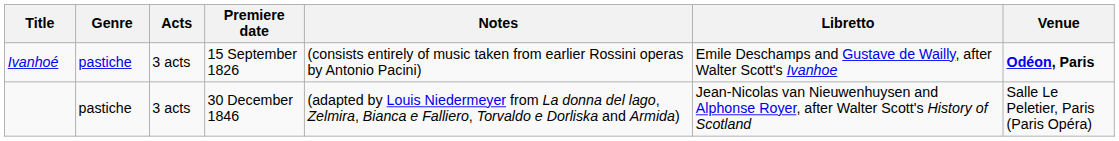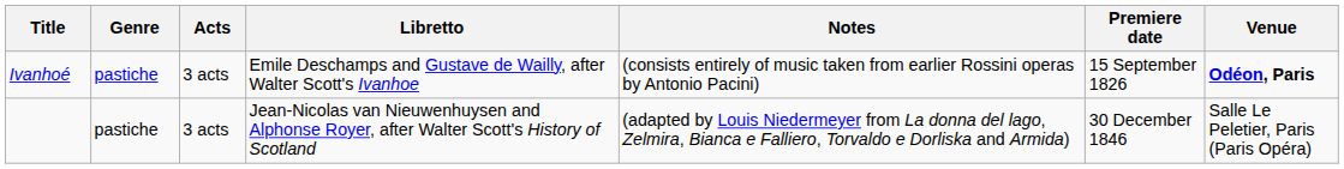 <table class="wikitable sortable">
 <tr>
 <th>Title</th>
 <th>Genre</th>
 <th>Acts</th>
+<th width=28%>Libretto</th>
+<th width=35% class=unsortable>Notes</th>
 <th width=9%>Premiere date</th>
-<th width=35% class=unsortable>Notes</th>
-<th width=28%>Libretto</th>
 <th width=10%>Venue</th>
 </tr>
 <tr>
 <td><em><a href='#'>Ivanhoé</a></em></td>
 <td><a href='#'>pastiche</a></td>
 <td>3 acts</td>
+<td>Emile Deschamps and <a href='#'>Gustave de Wailly</a>, after Walter Scott's <em><a href='#'>Ivanhoe</a></em></td>
+<td>(consists entirely of music taken from earlier Rossini operas by Antonio Pacini)</td>
 <td>15 September 1826</td>
-<td>(consists entirely of music taken from earlier Rossini operas by Antonio Pacini)</td>
-<td>Emile Deschamps and <a href='#'>Gustave de Wailly</a>, after Walter Scott's <em><a href='#'>Ivanhoe</a></em></td>
 <td><strong><a href='#'>Odéon</a>, Paris</strong></td>
 </tr>
 <tr>
 <td><em></em></td>
 <td>pastiche</td>
 <td>3 acts</td>
+<td>Jean-Nicolas van Nieuwenhuysen and <a href='#'>Alphonse Royer</a>, after Walter Scott's <em>History of Scotland</em></td>
+<td>(adapted by <a href='#'>Louis Niedermeyer</a> from <em>La donna del lago</em>, <em>Zelmira</em>, <em>Bianca e Falliero</em>, <em>Torvaldo e Dorliska</em> and <em>Armida</em>)</td>
 <td>30 December 1846</td>
-<td>(adapted by <a href='#'>Louis Niedermeyer</a> from <em>La donna del lago</em>, <em>Zelmira</em>, <em>Bianca e Falliero</em>, <em>Torvaldo e Dorliska</em> and <em>Armida</em>)</td>
-<td>Jean-Nicolas van Nieuwenhuysen and <a href='#'>Alphonse Royer</a>, after Walter Scott's <em>History of Scotland</em></td>
 <td>Salle Le Peletier, Paris<br>(Paris Opéra)</td>
 </tr>
 </table>
